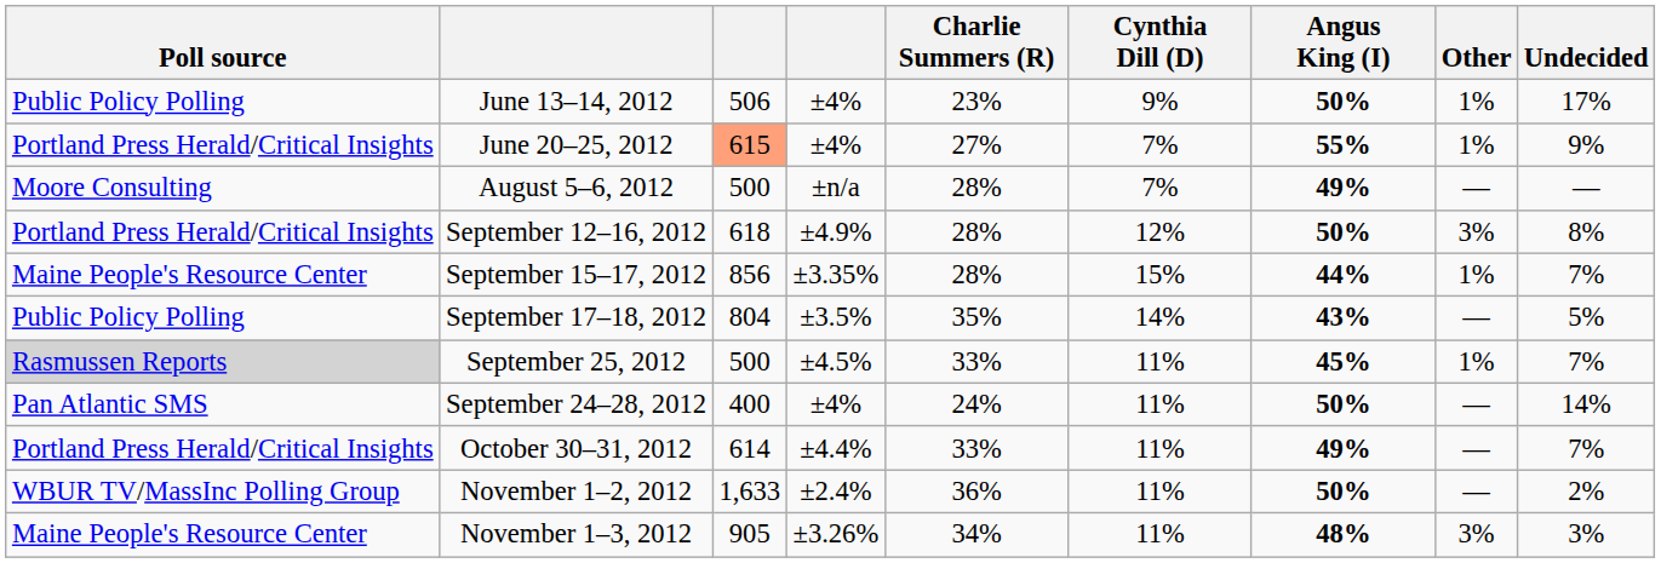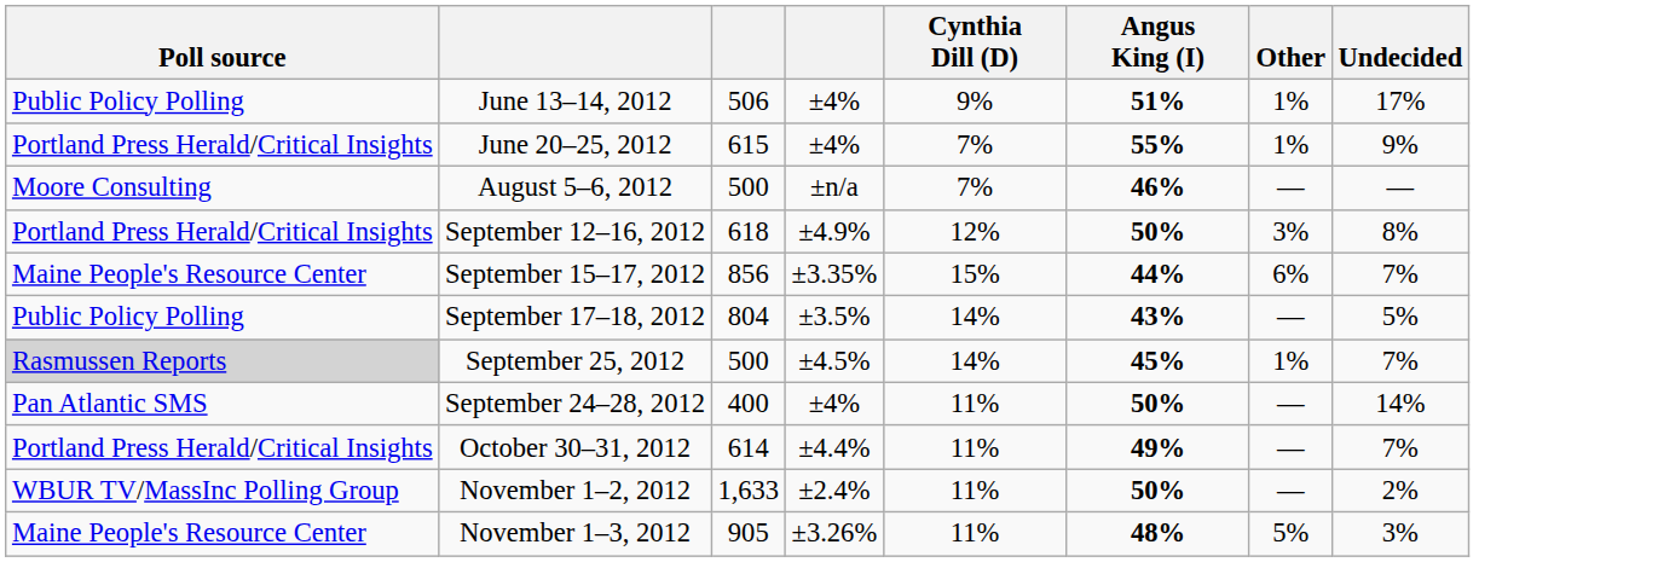 <table class="wikitable" style="text-align:center">
 <tr valign= bottom>
 <th>Poll source</th>
 <th></th>
 <th></th>
 <th></th>
-<th style="width:100px;">Charlie<br>Summers (R)</th>
 <th style="width:100px;">Cynthia<br>Dill (D)</th>
 <th style="width:100px;">Angus<br>King (I)</th>
 <th>Other</th>
 <th>Undecided</th>
 </tr>
 <tr>
 <td align=left><a href='#'>Public Policy Polling</a></td>
 <td>June 13–14, 2012</td>
 <td>506</td>
 <td>±4%</td>
-<td>23%</td>
 <td>9%</td>
-<td><strong>50%</strong></td>
+<td><strong>51%</strong></td>
 <td>1%</td>
 <td>17%</td>
 </tr>
 <tr>
 <td align=left><a href='#'>Portland Press Herald</a>/<a href='#'>Critical Insights</a></td>
 <td>June 20–25, 2012</td>
-<td style="background: lightsalmon;">615</td>
+<td>615</td>
 <td>±4%</td>
-<td>27%</td>
 <td>7%</td>
 <td><strong>55%</strong></td>
 <td>1%</td>
 <td>9%</td>
 </tr>
 <tr>
 <td align=left><a href='#'>Moore Consulting</a></td>
 <td>August 5–6, 2012</td>
 <td>500</td>
 <td>±n/a</td>
-<td>28%</td>
 <td>7%</td>
-<td><strong>49%</strong></td>
+<td><strong>46%</strong></td>
 <td>—</td>
 <td>—</td>
 </tr>
 <tr>
 <td align=left><a href='#'>Portland Press Herald</a>/<a href='#'>Critical Insights</a></td>
 <td>September 12–16, 2012</td>
 <td>618</td>
 <td>±4.9%</td>
-<td>28%</td>
 <td>12%</td>
 <td><strong>50%</strong></td>
 <td>3%</td>
 <td>8%</td>
 </tr>
 <tr>
 <td align=left><a href='#'>Maine People's Resource Center</a></td>
 <td>September 15–17, 2012</td>
 <td>856</td>
 <td>±3.35%</td>
-<td>28%</td>
 <td>15%</td>
 <td><strong>44%</strong></td>
-<td>1%</td>
+<td>6%</td>
 <td>7%</td>
 </tr>
 <tr>
 <td align=left><a href='#'>Public Policy Polling</a></td>
 <td>September 17–18, 2012</td>
 <td>804</td>
 <td>±3.5%</td>
-<td>35%</td>
 <td>14%</td>
 <td><strong>43%</strong></td>
 <td>—</td>
 <td>5%</td>
 </tr>
 <tr>
 <td align=left style="background: lightgrey;"><a href='#'>Rasmussen Reports</a></td>
 <td>September 25, 2012</td>
 <td>500</td>
 <td>±4.5%</td>
-<td>33%</td>
-<td>11%</td>
+<td>14%</td>
 <td><strong>45%</strong></td>
 <td>1%</td>
 <td>7%</td>
 </tr>
 <tr>
 <td align=left><a href='#'>Pan Atlantic SMS</a></td>
 <td>September 24–28, 2012</td>
 <td>400</td>
 <td>±4%</td>
-<td>24%</td>
 <td>11%</td>
 <td><strong>50%</strong></td>
 <td>—</td>
 <td>14%</td>
 </tr>
 <tr>
 <td align=left><a href='#'>Portland Press Herald</a>/<a href='#'>Critical Insights</a></td>
 <td>October 30–31, 2012</td>
 <td>614</td>
 <td>±4.4%</td>
-<td>33%</td>
 <td>11%</td>
 <td><strong>49%</strong></td>
 <td>—</td>
 <td>7%</td>
 </tr>
 <tr>
 <td align=left><a href='#'>WBUR TV</a>/<a href='#'>MassInc Polling Group</a></td>
 <td>November 1–2, 2012</td>
 <td>1,633</td>
 <td>±2.4%</td>
-<td>36%</td>
 <td>11%</td>
 <td><strong>50%</strong></td>
 <td>—</td>
 <td>2%</td>
 </tr>
 <tr>
 <td align=left><a href='#'>Maine People's Resource Center</a></td>
 <td>November 1–3, 2012</td>
 <td>905</td>
 <td>±3.26%</td>
-<td>34%</td>
 <td>11%</td>
 <td><strong>48%</strong></td>
-<td>3%</td>
+<td>5%</td>
 <td>3%</td>
 </tr>
 </table>
